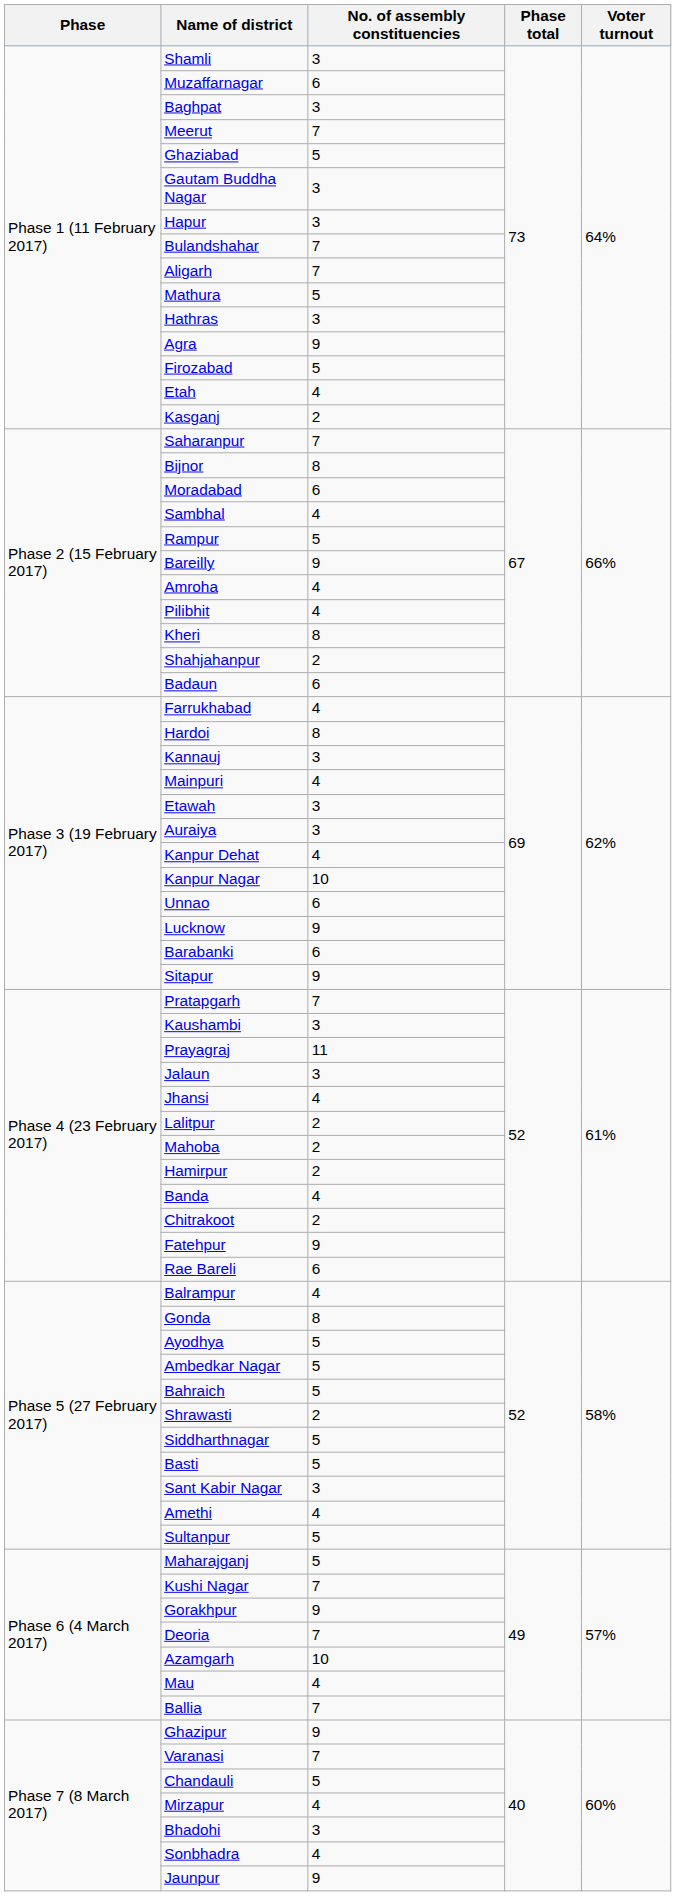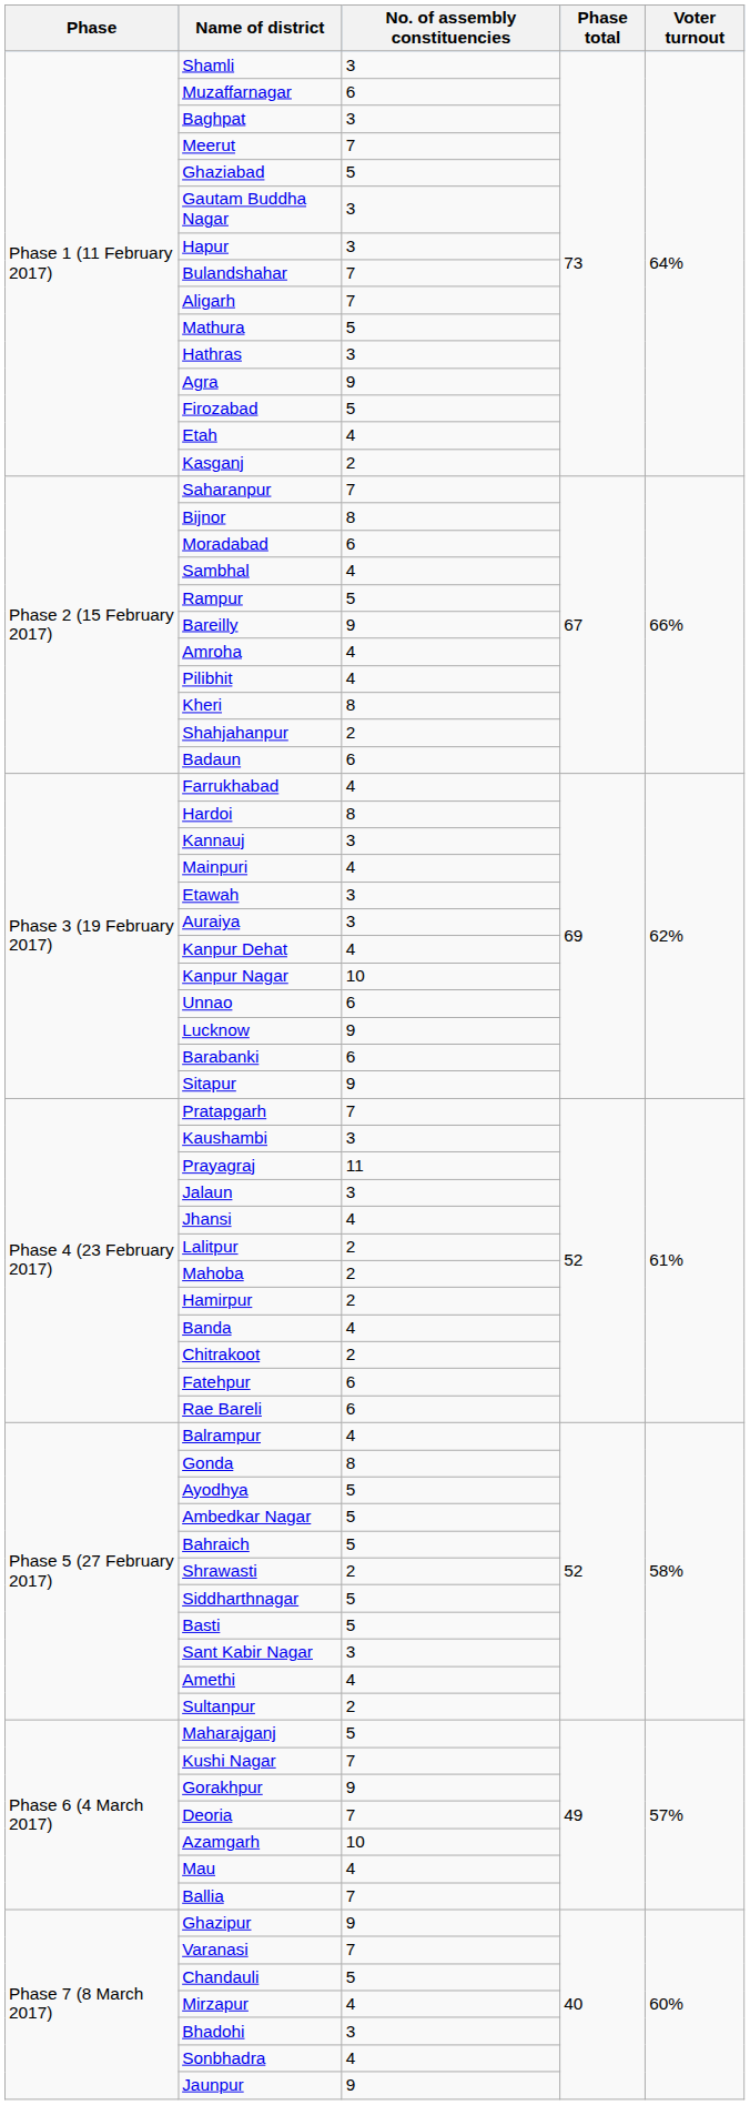 <table class="wikitable collapsible collapsed" style="width:55%;">
 <tr style="background:#9cf;">
 <th>Phase</th>
 <th>Name of district</th>
 <th>No. of assembly constituencies</th>
 <th>Phase total</th>
 <th>Voter turnout</th>
 </tr>
 <tr>
 <td rowspan=15>Phase 1 (11 February 2017)</td>
 <td><a href='#'>Shamli</a></td>
 <td>3</td>
 <td rowspan=15>73</td>
 <td rowspan=15>64%</td>
 </tr>
 <tr>
 <td><a href='#'>Muzaffarnagar</a></td>
 <td>6</td>
 </tr>
 <tr>
 <td><a href='#'>Baghpat</a></td>
 <td>3</td>
 </tr>
 <tr>
 <td><a href='#'>Meerut</a></td>
 <td>7</td>
 </tr>
 <tr>
 <td><a href='#'>Ghaziabad</a></td>
 <td>5</td>
 </tr>
 <tr>
 <td><a href='#'>Gautam Buddha Nagar</a></td>
 <td>3</td>
 </tr>
 <tr>
 <td><a href='#'>Hapur</a></td>
 <td>3</td>
 </tr>
 <tr>
 <td><a href='#'>Bulandshahar</a></td>
 <td>7</td>
 </tr>
 <tr>
 <td><a href='#'>Aligarh</a></td>
 <td>7</td>
 </tr>
 <tr>
 <td><a href='#'>Mathura</a></td>
 <td>5</td>
 </tr>
 <tr>
 <td><a href='#'>Hathras</a></td>
 <td>3</td>
 </tr>
 <tr>
 <td><a href='#'>Agra</a></td>
 <td>9</td>
 </tr>
 <tr>
 <td><a href='#'>Firozabad</a></td>
 <td>5</td>
 </tr>
 <tr>
 <td><a href='#'>Etah</a></td>
 <td>4</td>
 </tr>
 <tr>
 <td><a href='#'>Kasganj</a></td>
 <td>2</td>
 </tr>
 <tr>
 <td rowspan=11>Phase 2 (15 February 2017)</td>
 <td><a href='#'>Saharanpur</a></td>
 <td>7</td>
 <td rowspan=11>67</td>
 <td rowspan=11>66%</td>
 </tr>
 <tr>
 <td><a href='#'>Bijnor</a></td>
 <td>8</td>
 </tr>
 <tr>
 <td><a href='#'>Moradabad</a></td>
 <td>6</td>
 </tr>
 <tr>
 <td><a href='#'>Sambhal</a></td>
 <td>4</td>
 </tr>
 <tr>
 <td><a href='#'>Rampur</a></td>
 <td>5</td>
 </tr>
 <tr>
 <td><a href='#'>Bareilly</a></td>
 <td>9</td>
 </tr>
 <tr>
 <td><a href='#'>Amroha</a></td>
 <td>4</td>
 </tr>
 <tr>
 <td><a href='#'>Pilibhit</a></td>
 <td>4</td>
 </tr>
 <tr>
 <td><a href='#'>Kheri</a></td>
 <td>8</td>
 </tr>
 <tr>
 <td><a href='#'>Shahjahanpur</a></td>
 <td>2</td>
 </tr>
 <tr>
 <td><a href='#'>Badaun</a></td>
 <td>6</td>
 </tr>
 <tr>
 <td rowspan=12>Phase 3 (19 February 2017)</td>
 <td><a href='#'>Farrukhabad</a></td>
 <td>4</td>
 <td rowspan=12>69</td>
 <td rowspan=12>62%</td>
 </tr>
 <tr>
 <td><a href='#'>Hardoi</a></td>
 <td>8</td>
 </tr>
 <tr>
 <td><a href='#'>Kannauj</a></td>
 <td>3</td>
 </tr>
 <tr>
 <td><a href='#'>Mainpuri</a></td>
 <td>4</td>
 </tr>
 <tr>
 <td><a href='#'>Etawah</a></td>
 <td>3</td>
 </tr>
 <tr>
 <td><a href='#'>Auraiya</a></td>
 <td>3</td>
 </tr>
 <tr>
 <td><a href='#'>Kanpur Dehat</a></td>
 <td>4</td>
 </tr>
 <tr>
 <td><a href='#'>Kanpur Nagar</a></td>
 <td>10</td>
 </tr>
 <tr>
 <td><a href='#'>Unnao</a></td>
 <td>6</td>
 </tr>
 <tr>
 <td><a href='#'>Lucknow</a></td>
 <td>9</td>
 </tr>
 <tr>
 <td><a href='#'>Barabanki</a></td>
 <td>6</td>
 </tr>
 <tr>
 <td><a href='#'>Sitapur</a></td>
 <td>9</td>
 </tr>
 <tr>
 <td rowspan=12>Phase 4 (23 February 2017)</td>
 <td><a href='#'>Pratapgarh</a></td>
 <td>7</td>
 <td rowspan=12>52</td>
 <td rowspan=12>61%</td>
 </tr>
 <tr>
 <td><a href='#'>Kaushambi</a></td>
 <td>3</td>
 </tr>
 <tr>
 <td><a href='#'>Prayagraj</a></td>
 <td>11</td>
 </tr>
 <tr>
 <td><a href='#'>Jalaun</a></td>
 <td>3</td>
 </tr>
 <tr>
 <td><a href='#'>Jhansi</a></td>
 <td>4</td>
 </tr>
 <tr>
 <td><a href='#'>Lalitpur</a></td>
 <td>2</td>
 </tr>
 <tr>
 <td><a href='#'>Mahoba</a></td>
 <td>2</td>
 </tr>
 <tr>
 <td><a href='#'>Hamirpur</a></td>
 <td>2</td>
 </tr>
 <tr>
 <td><a href='#'>Banda</a></td>
 <td>4</td>
 </tr>
 <tr>
 <td><a href='#'>Chitrakoot</a></td>
 <td>2</td>
 </tr>
 <tr>
 <td><a href='#'>Fatehpur</a></td>
-<td>9</td>
+<td>6</td>
 </tr>
 <tr>
 <td><a href='#'>Rae Bareli</a></td>
 <td>6</td>
 </tr>
 <tr>
 <td rowspan=11>Phase 5 (27 February 2017)</td>
 <td><a href='#'>Balrampur</a></td>
 <td>4</td>
 <td rowspan=11>52</td>
 <td rowspan=11>58%</td>
 </tr>
 <tr>
 <td><a href='#'>Gonda</a></td>
 <td>8</td>
 </tr>
 <tr>
 <td><a href='#'>Ayodhya</a></td>
 <td>5</td>
 </tr>
 <tr>
 <td><a href='#'>Ambedkar Nagar</a></td>
 <td>5</td>
 </tr>
 <tr>
 <td><a href='#'>Bahraich</a></td>
 <td>5</td>
 </tr>
 <tr>
 <td><a href='#'>Shrawasti</a></td>
 <td>2</td>
 </tr>
 <tr>
 <td><a href='#'>Siddharthnagar</a></td>
 <td>5</td>
 </tr>
 <tr>
 <td><a href='#'>Basti</a></td>
 <td>5</td>
 </tr>
 <tr>
 <td><a href='#'>Sant Kabir Nagar</a></td>
 <td>3</td>
 </tr>
 <tr>
 <td><a href='#'>Amethi</a></td>
 <td>4</td>
 </tr>
 <tr>
 <td><a href='#'>Sultanpur</a></td>
-<td>5</td>
+<td>2</td>
 </tr>
 <tr>
 <td rowspan=7>Phase 6 (4 March 2017)</td>
 <td><a href='#'>Maharajganj</a></td>
 <td>5</td>
 <td rowspan=7>49</td>
 <td rowspan=7>57%</td>
 </tr>
 <tr>
 <td><a href='#'>Kushi Nagar</a></td>
 <td>7</td>
 </tr>
 <tr>
 <td><a href='#'>Gorakhpur</a></td>
 <td>9</td>
 </tr>
 <tr>
 <td><a href='#'>Deoria</a></td>
 <td>7</td>
 </tr>
 <tr>
 <td><a href='#'>Azamgarh</a></td>
 <td>10</td>
 </tr>
 <tr>
 <td><a href='#'>Mau</a></td>
 <td>4</td>
 </tr>
 <tr>
 <td><a href='#'>Ballia</a></td>
 <td>7</td>
 </tr>
 <tr>
 <td rowspan=7>Phase 7 (8 March 2017)</td>
 <td><a href='#'>Ghazipur</a></td>
 <td>9</td>
 <td rowspan=7>40</td>
 <td rowspan=7>60%</td>
 </tr>
 <tr>
 <td><a href='#'>Varanasi</a></td>
 <td>7</td>
 </tr>
 <tr>
 <td><a href='#'>Chandauli</a></td>
 <td>5</td>
 </tr>
 <tr>
 <td><a href='#'>Mirzapur</a></td>
 <td>4</td>
 </tr>
 <tr>
 <td><a href='#'>Bhadohi</a></td>
 <td>3</td>
 </tr>
 <tr>
 <td><a href='#'>Sonbhadra</a></td>
 <td>4</td>
 </tr>
 <tr>
 <td><a href='#'>Jaunpur</a></td>
 <td>9</td>
 </tr>
 </table>
